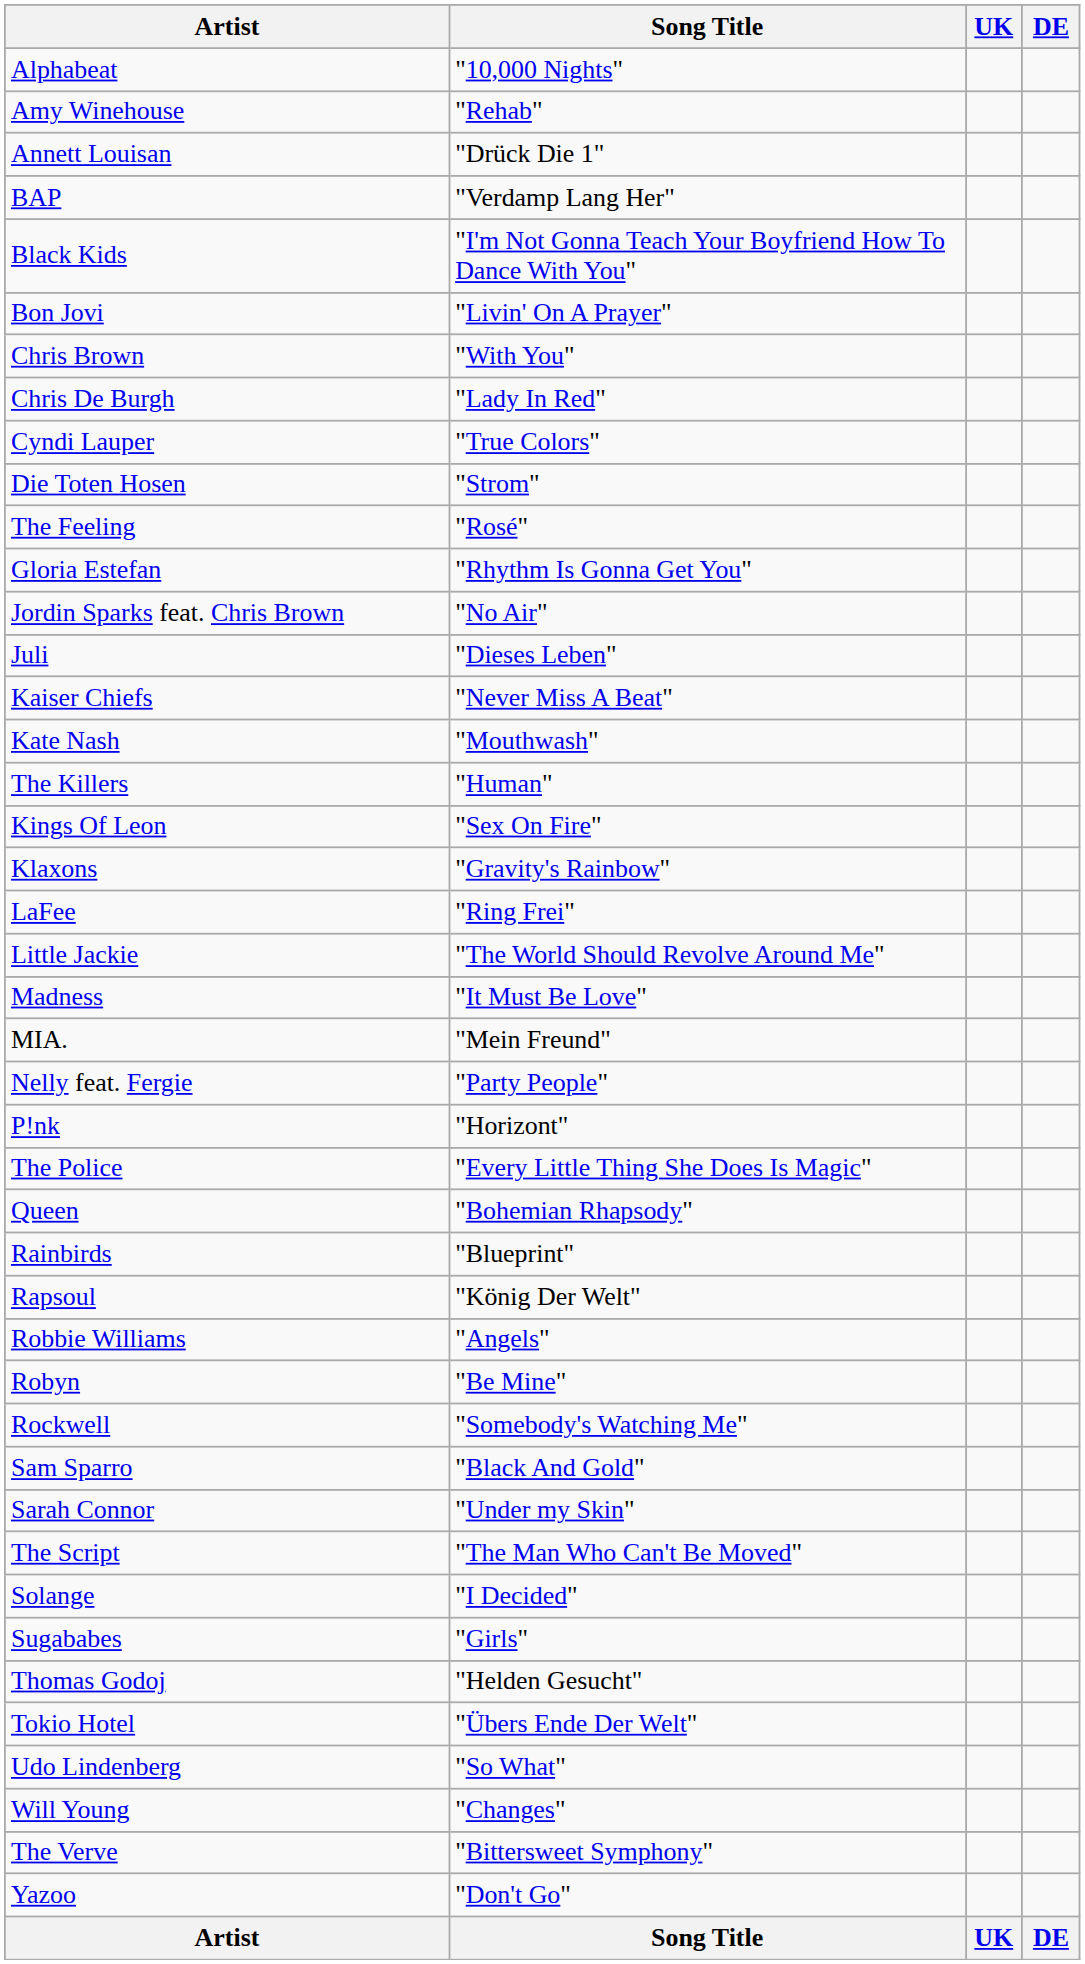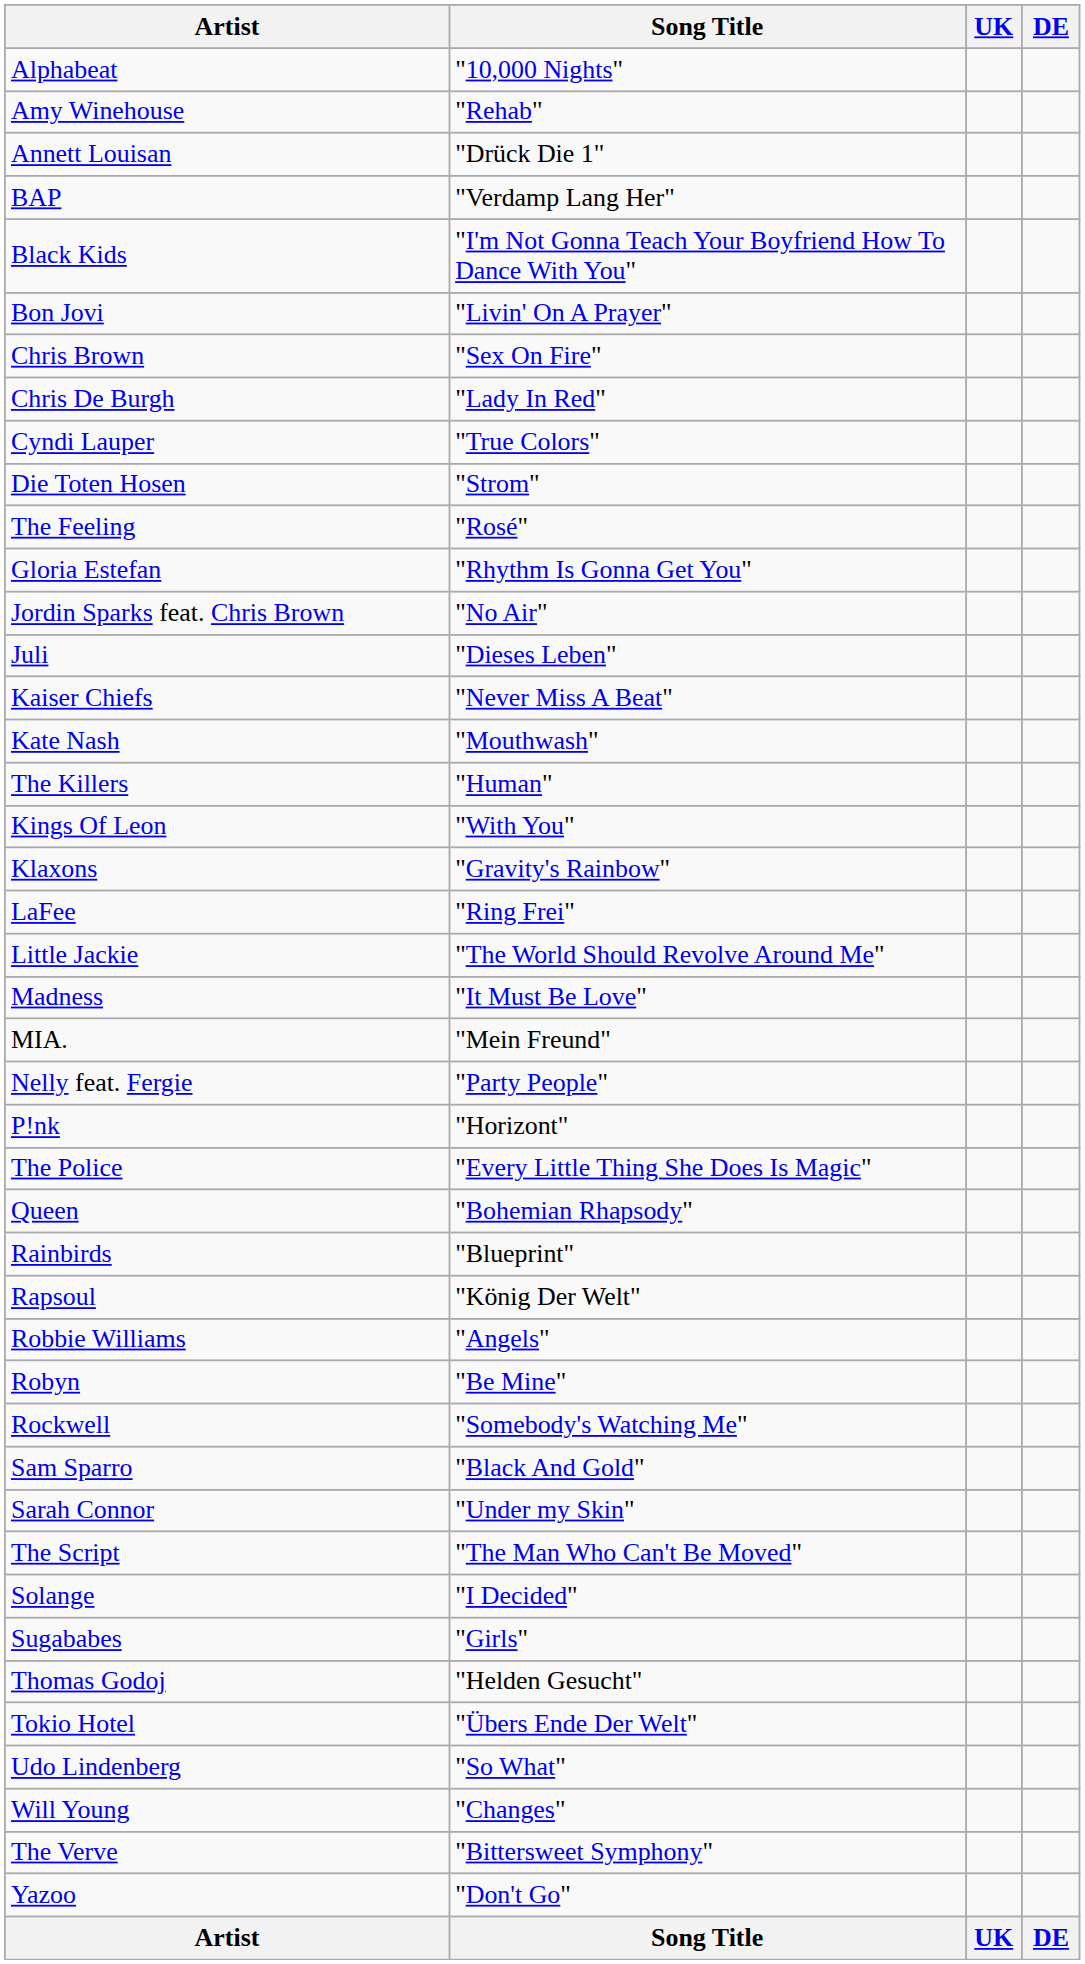 <table class="wikitable sortable" style="font-size:90%; text-align:left; margin: 5px;">
 <tr>
 <th style="width:240px;">Artist</th>
 <th style="width:280px;">Song Title</th>
 <th width=25px><a href='#'>UK</a></th>
 <th width=25px><a href='#'>DE</a></th>
 </tr>
 <tr>
 <td><a href='#'>Alphabeat</a></td>
 <td>"<a href='#'>10,000 Nights</a>"</td>
 <td></td>
 <td></td>
 </tr>
 <tr>
 <td><a href='#'>Amy Winehouse</a></td>
 <td>"<a href='#'>Rehab</a>"</td>
 <td></td>
 <td></td>
 </tr>
 <tr>
 <td><a href='#'>Annett Louisan</a></td>
 <td>"Drück Die 1"</td>
 <td></td>
 <td></td>
 </tr>
 <tr>
 <td><a href='#'>BAP</a></td>
 <td>"Verdamp Lang Her"</td>
 <td></td>
 <td></td>
 </tr>
 <tr>
 <td><a href='#'>Black Kids</a></td>
 <td>"<a href='#'>I'm Not Gonna Teach Your Boyfriend How To Dance With You</a>"</td>
 <td></td>
 <td></td>
 </tr>
 <tr>
 <td><a href='#'>Bon Jovi</a></td>
 <td>"<a href='#'>Livin' On A Prayer</a>"</td>
 <td></td>
 <td></td>
 </tr>
 <tr>
 <td><a href='#'>Chris Brown</a></td>
-<td>"<a href='#'>With You</a>"</td>
+<td>"<a href='#'>Sex On Fire</a>"</td>
 <td></td>
 <td></td>
 </tr>
 <tr>
 <td><a href='#'>Chris De Burgh</a></td>
 <td>"<a href='#'>Lady In Red</a>"</td>
 <td></td>
 <td></td>
 </tr>
 <tr>
 <td><a href='#'>Cyndi Lauper</a></td>
 <td>"<a href='#'>True Colors</a>"</td>
 <td></td>
 <td></td>
 </tr>
 <tr>
 <td><a href='#'>Die Toten Hosen</a></td>
 <td>"<a href='#'>Strom</a>"</td>
 <td></td>
 <td></td>
 </tr>
 <tr>
 <td><a href='#'>The Feeling</a></td>
 <td>"<a href='#'>Rosé</a>"</td>
 <td></td>
 <td></td>
 </tr>
 <tr>
 <td><a href='#'>Gloria Estefan</a></td>
 <td>"<a href='#'>Rhythm Is Gonna Get You</a>"</td>
 <td></td>
 <td></td>
 </tr>
 <tr>
 <td><a href='#'>Jordin Sparks</a> feat. <a href='#'>Chris Brown</a></td>
 <td>"<a href='#'>No Air</a>"</td>
 <td></td>
 <td></td>
 </tr>
 <tr>
 <td><a href='#'>Juli</a></td>
 <td>"<a href='#'>Dieses Leben</a>"</td>
 <td></td>
 <td></td>
 </tr>
 <tr>
 <td><a href='#'>Kaiser Chiefs</a></td>
 <td>"<a href='#'>Never Miss A Beat</a>"</td>
 <td></td>
 <td></td>
 </tr>
 <tr>
 <td><a href='#'>Kate Nash</a></td>
 <td>"<a href='#'>Mouthwash</a>"</td>
 <td></td>
 <td></td>
 </tr>
 <tr>
 <td><a href='#'>The Killers</a></td>
 <td>"<a href='#'>Human</a>"</td>
 <td></td>
 <td></td>
 </tr>
 <tr>
 <td><a href='#'>Kings Of Leon</a></td>
-<td>"<a href='#'>Sex On Fire</a>"</td>
+<td>"<a href='#'>With You</a>"</td>
 <td></td>
 <td></td>
 </tr>
 <tr>
 <td><a href='#'>Klaxons</a></td>
 <td>"<a href='#'>Gravity's Rainbow</a>"</td>
 <td></td>
 <td></td>
 </tr>
 <tr>
 <td><a href='#'>LaFee</a></td>
 <td>"<a href='#'>Ring Frei</a>"</td>
 <td></td>
 <td></td>
 </tr>
 <tr>
 <td><a href='#'>Little Jackie</a></td>
 <td>"<a href='#'>The World Should Revolve Around Me</a>"</td>
 <td></td>
 <td></td>
 </tr>
 <tr>
 <td><a href='#'>Madness</a></td>
 <td>"<a href='#'>It Must Be Love</a>"</td>
 <td></td>
 <td></td>
 </tr>
 <tr>
 <td>MIA.</td>
 <td>"Mein Freund"</td>
 <td></td>
 <td></td>
 </tr>
 <tr>
 <td><a href='#'>Nelly</a> feat. <a href='#'>Fergie</a></td>
 <td>"<a href='#'>Party People</a>"</td>
 <td></td>
 <td></td>
 </tr>
 <tr>
 <td><a href='#'>P!nk</a></td>
 <td>"Horizont"</td>
 <td></td>
 <td></td>
 </tr>
 <tr>
 <td><a href='#'>The Police</a></td>
 <td>"<a href='#'>Every Little Thing She Does Is Magic</a>"</td>
 <td></td>
 <td></td>
 </tr>
 <tr>
 <td><a href='#'>Queen</a></td>
 <td>"<a href='#'>Bohemian Rhapsody</a>"</td>
 <td></td>
 <td></td>
 </tr>
 <tr>
 <td><a href='#'>Rainbirds</a></td>
 <td>"Blueprint"</td>
 <td></td>
 <td></td>
 </tr>
 <tr>
 <td><a href='#'>Rapsoul</a></td>
 <td>"König Der Welt"</td>
 <td></td>
 <td></td>
 </tr>
 <tr>
 <td><a href='#'>Robbie Williams</a></td>
 <td>"<a href='#'>Angels</a>"</td>
 <td></td>
 <td></td>
 </tr>
 <tr>
 <td><a href='#'>Robyn</a></td>
 <td>"<a href='#'>Be Mine</a>"</td>
 <td></td>
 <td></td>
 </tr>
 <tr>
 <td><a href='#'>Rockwell</a></td>
 <td>"<a href='#'>Somebody's Watching Me</a>"</td>
 <td></td>
 <td></td>
 </tr>
 <tr>
 <td><a href='#'>Sam Sparro</a></td>
 <td>"<a href='#'>Black And Gold</a>"</td>
 <td></td>
 <td></td>
 </tr>
 <tr>
 <td><a href='#'>Sarah Connor</a></td>
 <td>"<a href='#'>Under my Skin</a>"</td>
 <td></td>
 <td></td>
 </tr>
 <tr>
 <td><a href='#'>The Script</a></td>
 <td>"<a href='#'>The Man Who Can't Be Moved</a>"</td>
 <td></td>
 <td></td>
 </tr>
 <tr>
 <td><a href='#'>Solange</a></td>
 <td>"<a href='#'>I Decided</a>"</td>
 <td></td>
 <td></td>
 </tr>
 <tr>
 <td><a href='#'>Sugababes</a></td>
 <td>"<a href='#'>Girls</a>"</td>
 <td></td>
 <td></td>
 </tr>
 <tr>
 <td><a href='#'>Thomas Godoj</a></td>
 <td>"Helden Gesucht"</td>
 <td></td>
 <td></td>
 </tr>
 <tr>
 <td><a href='#'>Tokio Hotel</a></td>
 <td>"<a href='#'>Übers Ende Der Welt</a>"</td>
 <td></td>
 <td></td>
 </tr>
 <tr>
 <td><a href='#'>Udo Lindenberg</a></td>
 <td>"<a href='#'>So What</a>"</td>
 <td></td>
 <td></td>
 </tr>
 <tr>
 <td><a href='#'>Will Young</a></td>
 <td>"<a href='#'>Changes</a>"</td>
 <td></td>
 <td></td>
 </tr>
 <tr>
 <td><a href='#'>The Verve</a></td>
 <td>"<a href='#'>Bittersweet Symphony</a>"</td>
 <td></td>
 <td></td>
 </tr>
 <tr>
 <td><a href='#'>Yazoo</a></td>
 <td>"<a href='#'>Don't Go</a>"</td>
 <td></td>
 <td></td>
 </tr>
 <tr class="sortbottom">
 <th>Artist</th>
 <th>Song Title</th>
 <th><a href='#'>UK</a></th>
 <th><a href='#'>DE</a></th>
 </tr>
 </table>
